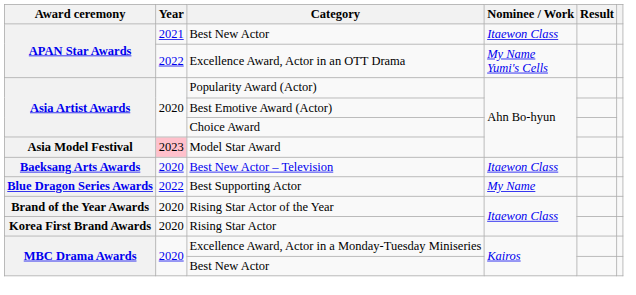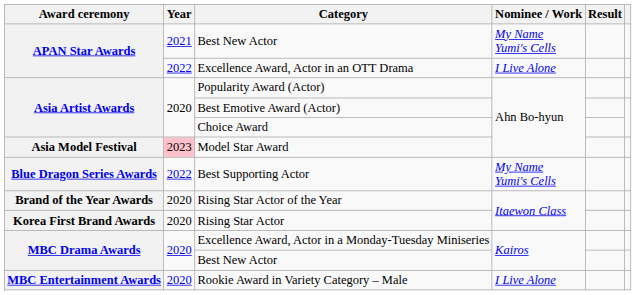 <table class="wikitable plainrowheaders sortable">
 <tr>
 <th scope="col">Award ceremony</th>
 <th scope="col">Year</th>
 <th scope="col">Category</th>
 <th scope="col">Nominee / Work</th>
 <th scope="col">Result</th>
 <th scope="col" class="unsortable"></th>
 </tr>
 <tr>
 <th scope="row"  rowspan="2"><a href='#'>APAN Star Awards</a></th>
 <td style="text-align:center"><a href='#'>2021</a></td>
 <td>Best New Actor</td>
-<td><em><a href='#'>Itaewon Class</a></em></td>
+<td><em><a href='#'>My Name</a></em><br><em><a href='#'>Yumi's Cells</a></em></td>
 <td></td>
 <td style="text-align:center"></td>
 </tr>
 <tr>
 <td style="text-align:center"><a href='#'>2022</a></td>
 <td>Excellence Award, Actor in an OTT Drama</td>
-<td><em><a href='#'>My Name</a></em><br><em><a href='#'>Yumi's Cells</a></em></td>
+<td><em> <a href='#'>I Live Alone</a></em></td>
 <td></td>
 <td style="text-align:center"></td>
 </tr>
 <tr>
 <th scope="row"  rowspan="3"><a href='#'>Asia Artist Awards</a></th>
 <td rowspan="3" style="text-align:center">2020</td>
 <td>Popularity Award (Actor)</td>
 <td rowspan="4">Ahn Bo-hyun</td>
 <td></td>
 <td style="text-align:center"></td>
 </tr>
 <tr>
 <td>Best Emotive Award (Actor)</td>
 <td></td>
 <td rowspan="2" style="text-align:center"></td>
 </tr>
 <tr>
 <td>Choice Award</td>
 <td></td>
 </tr>
 <tr>
 <th scope="row">Asia Model Festival</th>
 <td style="background: pink; text-align:center">2023</td>
 <td>Model Star Award</td>
 <td></td>
 <td style="text-align:center"></td>
 </tr>
 <tr>
-<th scope="row"><a href='#'>Baeksang Arts Awards</a></th>
-<td style="text-align:center"><a href='#'>2020</a></td>
-<td><a href='#'>Best New Actor – Television</a></td>
-<td><em><a href='#'>Itaewon Class</a></em></td>
-<td></td>
-<td style="text-align:center"></td>
-</tr>
-<tr>
 <th scope="row"><a href='#'>Blue Dragon Series Awards</a></th>
 <td style="text-align:center"><a href='#'>2022</a></td>
 <td>Best Supporting Actor</td>
-<td><em><a href='#'>My Name</a></em></td>
+<td><em><a href='#'>My Name</a></em><br><em><a href='#'>Yumi's Cells</a></em></td>
 <td></td>
 <td style="text-align:center"></td>
 </tr>
 <tr>
 <th scope="row">Brand of the Year Awards</th>
 <td style="text-align:center">2020</td>
 <td>Rising Star Actor of the Year</td>
 <td rowspan="2"><em><a href='#'>Itaewon Class</a></em></td>
 <td></td>
 <td style="text-align:center"></td>
 </tr>
 <tr>
 <th scope="row">Korea First Brand Awards</th>
 <td style="text-align:center">2020</td>
 <td>Rising Star Actor</td>
 <td></td>
 <td style="text-align:center"></td>
 </tr>
 <tr>
 <th scope="row"  rowspan="2"><a href='#'>MBC Drama Awards</a></th>
 <td rowspan="2" style="text-align:center"><a href='#'>2020</a></td>
 <td>Excellence Award, Actor in a Monday-Tuesday Miniseries</td>
 <td rowspan="2"><em><a href='#'>Kairos</a></em></td>
 <td></td>
 <td style="text-align:center"></td>
 </tr>
 <tr>
 <td>Best New Actor</td>
 <td></td>
 <td style="text-align:center"></td>
 </tr>
+<tr>
+<th scope="row"><a href='#'>MBC Entertainment Awards</a></th>
+<td style="text-align:center"><a href='#'>2020</a></td>
+<td>Rookie Award in Variety Category – Male</td>
+<td><em> <a href='#'>I Live Alone</a></em></td>
+<td></td>
+<td style="text-align:center"></td>
+</tr>
 </table>
